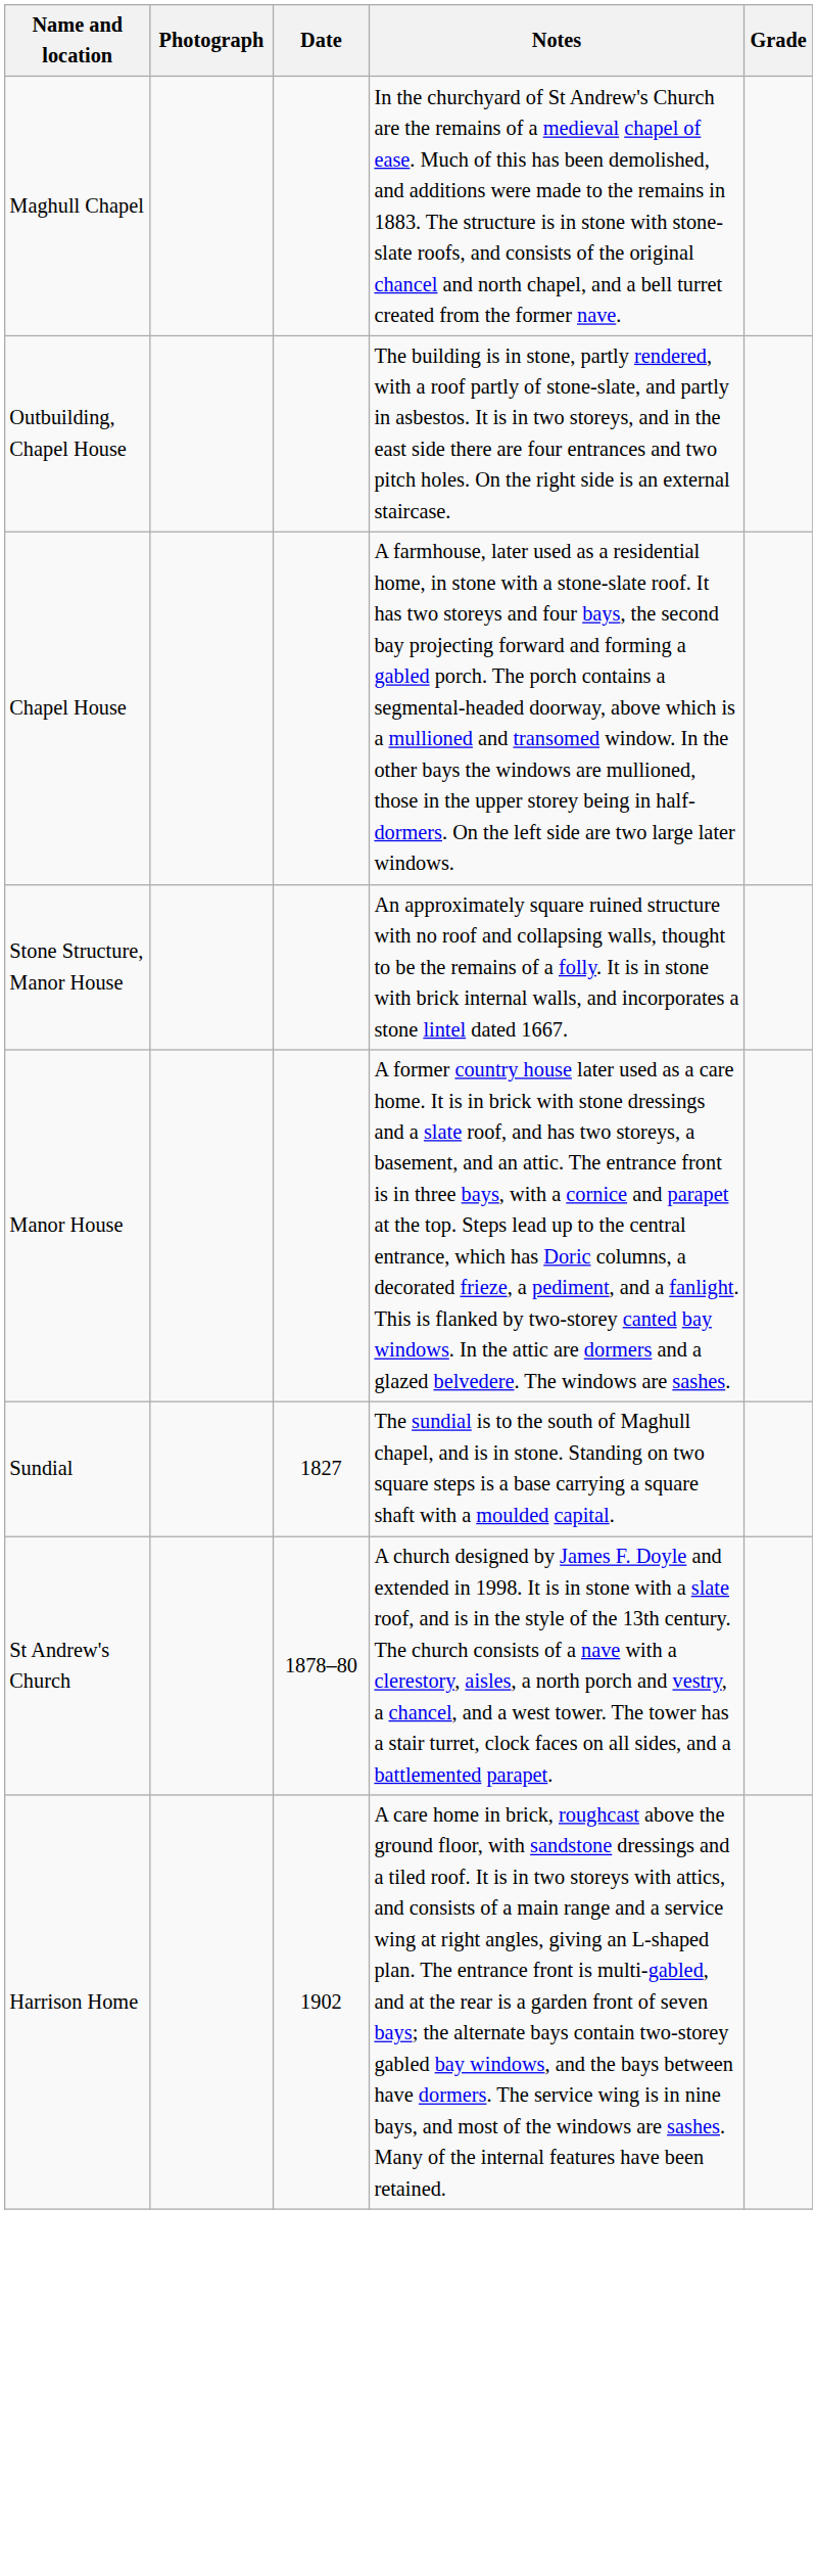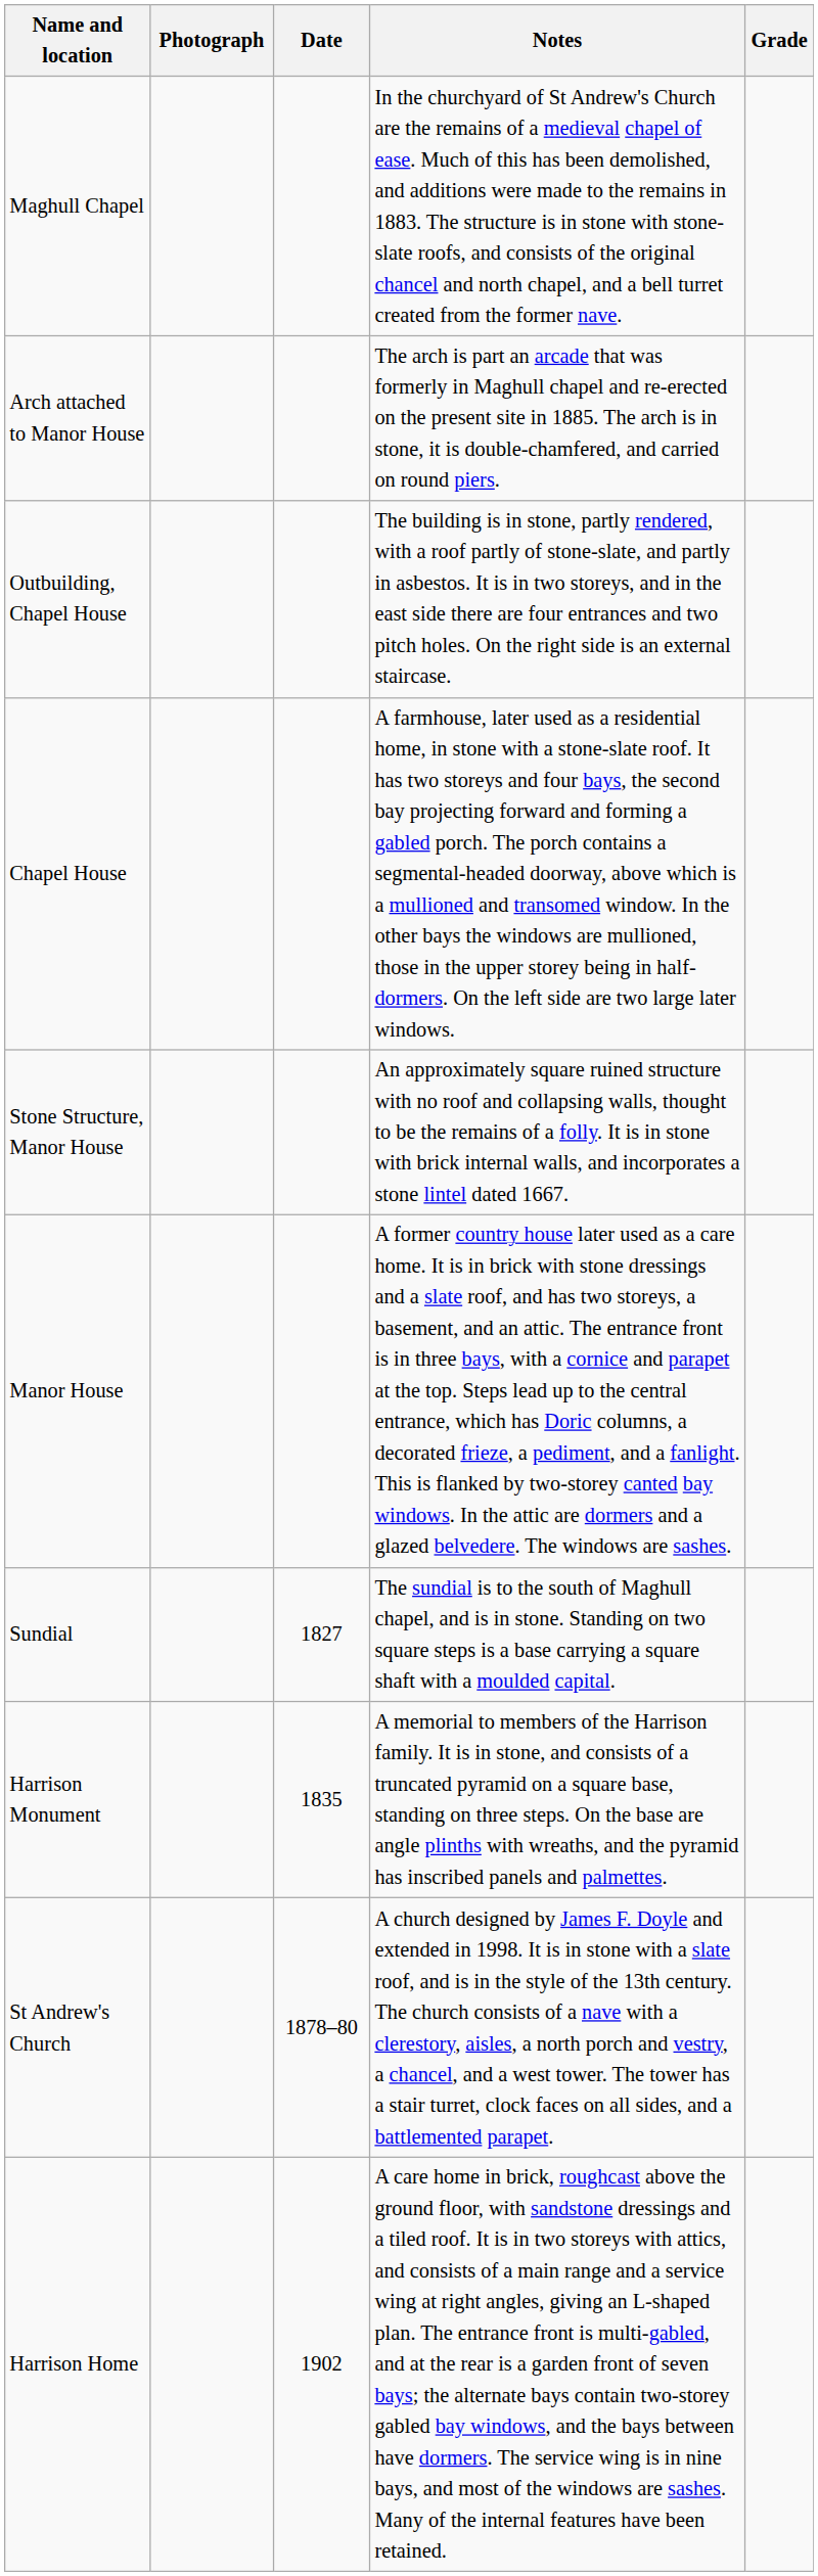 <table class="wikitable sortable plainrowheaders" style="width:100%;border:0px;text-align:left;line-height:150%;">
 <tr>
 <th scope="col"  style="width:150px">Name and location</th>
 <th scope="col"  style="width:100px" class="unsortable">Photograph</th>
 <th scope="col"  style="width:120px">Date</th>
 <th scope="col"  style="width:650px" class="unsortable">Notes</th>
 <th scope="col"  style="width:50px">Grade</th>
 </tr>
 <tr>
 <td>Maghull Chapel<br><small></small></td>
 <td></td>
 <td align="center"></td>
 <td>In the churchyard of St Andrew's Church are the remains of a <a href='#'>medieval</a> <a href='#'>chapel of ease</a>.  Much of this has been demolished, and additions were made to the remains in 1883.  The structure is in stone with stone-slate roofs, and consists of the original <a href='#'>chancel</a> and north chapel, and a bell turret created from the former <a href='#'>nave</a>.</td>
+<td align="center" ></td>
+</tr>
+<tr>
+<td>Arch attached to Manor House<br><small></small></td>
+<td></td>
+<td align="center"></td>
+<td>The arch is part an <a href='#'>arcade</a> that was formerly in Maghull chapel and re-erected on the present site in 1885.  The arch is in stone, it is double-chamfered, and carried on round <a href='#'>piers</a>.</td>
 <td align="center" ></td>
 </tr>
 <tr>
 <td>Outbuilding,<br>Chapel House<br><small></small></td>
 <td></td>
 <td align="center"></td>
 <td>The building is in stone, partly <a href='#'>rendered</a>, with a roof partly of stone-slate, and partly in asbestos.  It is in two storeys, and in the east side there are four entrances and two pitch holes.  On the right side is an external staircase.</td>
 <td align="center" ></td>
 </tr>
 <tr>
 <td>Chapel House<br><small></small></td>
 <td></td>
 <td align="center"></td>
 <td>A farmhouse, later used as a residential home, in stone with a stone-slate roof.  It has two storeys and four <a href='#'>bays</a>, the second bay projecting forward and forming a <a href='#'>gabled</a> porch.  The porch contains a segmental-headed doorway, above which is a <a href='#'>mullioned</a> and <a href='#'>transomed</a> window.  In the other bays the windows are mullioned, those in the upper storey being in half-<a href='#'>dormers</a>.  On the left side are two large later windows.</td>
 <td align="center" ></td>
 </tr>
 <tr>
 <td>Stone Structure,<br>Manor House<br><small></small></td>
 <td></td>
 <td align="center"></td>
 <td>An approximately square ruined structure with no roof and collapsing walls, thought to be the remains of a <a href='#'>folly</a>.  It is in stone with brick internal walls, and incorporates a stone <a href='#'>lintel</a> dated 1667.</td>
 <td align="center" ></td>
 </tr>
 <tr>
 <td>Manor House<br><small></small></td>
 <td></td>
 <td align="center"></td>
 <td>A former <a href='#'>country house</a> later used as a care home.  It is in brick with stone dressings and a <a href='#'>slate</a> roof, and has two storeys, a basement,  and an attic.  The entrance front is in three <a href='#'>bays</a>, with a <a href='#'>cornice</a> and <a href='#'>parapet</a> at the top.  Steps lead up to the central entrance, which has <a href='#'>Doric</a> columns, a decorated <a href='#'>frieze</a>, a <a href='#'>pediment</a>, and a <a href='#'>fanlight</a>.  This is flanked by two-storey <a href='#'>canted</a> <a href='#'>bay windows</a>.  In the attic are <a href='#'>dormers</a> and a glazed <a href='#'>belvedere</a>.  The windows are <a href='#'>sashes</a>.</td>
 <td align="center" ></td>
 </tr>
 <tr>
 <td>Sundial<br><small></small></td>
 <td></td>
 <td align="center">1827</td>
 <td>The <a href='#'>sundial</a> is to the south of Maghull chapel, and is in stone.  Standing on two square steps is a base carrying a square shaft with a <a href='#'>moulded</a> <a href='#'>capital</a>.</td>
 <td align="center" ></td>
 </tr>
 <tr>
+<td>Harrison Monument<br><small></small></td>
+<td></td>
+<td align="center">1835</td>
+<td>A memorial to members of the Harrison family.  It is in stone, and consists of a truncated pyramid on a square base, standing on three steps.  On the base are angle <a href='#'>plinths</a> with wreaths, and the pyramid has inscribed panels and <a href='#'>palmettes</a>.</td>
+<td align="center" ></td>
+</tr>
+<tr>
 <td>St Andrew's Church<br><small></small></td>
 <td></td>
 <td align="center">1878–80</td>
 <td>A church designed by <a href='#'>James F. Doyle</a> and extended in 1998.  It is in stone with a <a href='#'>slate</a> roof, and is in the style of the 13th century.  The church consists of a <a href='#'>nave</a> with a <a href='#'>clerestory</a>, <a href='#'>aisles</a>, a north porch and <a href='#'>vestry</a>, a <a href='#'>chancel</a>, and a west tower.  The tower has a stair turret, clock faces on all sides, and a <a href='#'>battlemented</a> <a href='#'>parapet</a>.</td>
 <td align="center" ></td>
 </tr>
 <tr>
 <td>Harrison Home<br><small></small></td>
 <td></td>
 <td align="center">1902</td>
 <td>A care home in brick, <a href='#'>roughcast</a> above the ground floor, with <a href='#'>sandstone</a> dressings and a tiled roof.  It is in two storeys with attics, and consists of a main range and a service wing at right angles, giving an L-shaped plan. The entrance front is multi-<a href='#'>gabled</a>, and at the rear is a garden front of seven <a href='#'>bays</a>; the alternate bays contain two-storey gabled <a href='#'>bay windows</a>, and the bays between have <a href='#'>dormers</a>.  The service wing is in nine bays, and most of the windows are <a href='#'>sashes</a>.  Many of the internal features have been retained.</td>
 <td align="center" ></td>
 </tr>
 <tr>
 </tr>
 </table>
